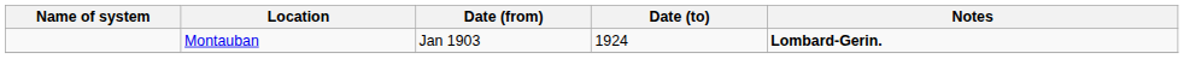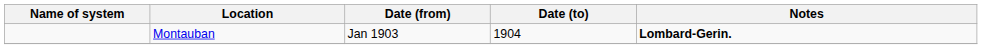 <table class="wikitable" width=100%>
 <tr>
 <th width=15%>Name of system</th>
 <th width=20%>Location</th>
 <th width=15%>Date (from)</th>
 <th width=15%>Date (to)</th>
 <th width=35%>Notes</th>
 </tr>
 <tr>
 <td> </td>
 <td><a href='#'>Montauban</a></td>
 <td>Jan 1903</td>
-<td>1924</td>
+<td>1904</td>
 <td><strong>Lombard-Gerin. </strong></td>
 </tr>
 <tr>
 </tr>
 </table>
